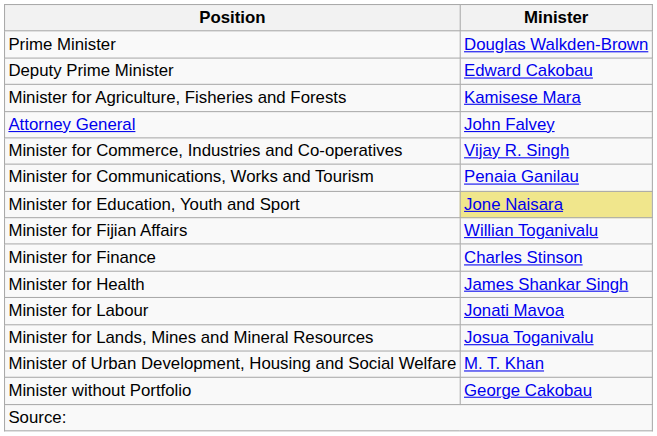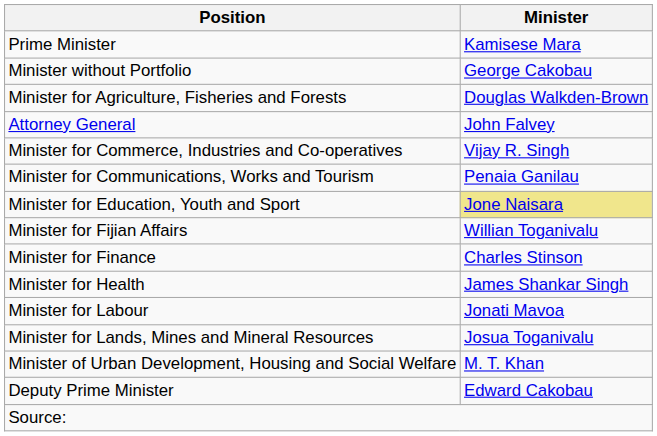 <table class=wikitable>
 <tr>
 <th>Position</th>
 <th>Minister</th>
 </tr>
 <tr>
 <td>Prime Minister</td>
-<td><a href='#'>Douglas Walkden-Brown</a></td>
+<td><a href='#'>Kamisese Mara</a></td>
 </tr>
 <tr>
-<td>Deputy Prime Minister</td>
-<td><a href='#'>Edward Cakobau</a></td>
+<td>Minister without Portfolio</td>
+<td><a href='#'>George Cakobau</a></td>
 </tr>
 <tr>
 <td>Minister for Agriculture, Fisheries and Forests</td>
-<td><a href='#'>Kamisese Mara</a></td>
+<td><a href='#'>Douglas Walkden-Brown</a></td>
 </tr>
 <tr>
 <td><a href='#'>Attorney General</a></td>
 <td><a href='#'>John Falvey</a></td>
 </tr>
 <tr>
 <td>Minister for Commerce, Industries and Co-operatives</td>
 <td><a href='#'>Vijay R. Singh</a></td>
 </tr>
 <tr>
 <td>Minister for Communications, Works and Tourism</td>
 <td><a href='#'>Penaia Ganilau</a></td>
 </tr>
 <tr>
 <td>Minister for Education, Youth and Sport</td>
 <td style="background: khaki;"><a href='#'>Jone Naisara</a></td>
 </tr>
 <tr>
 <td>Minister for Fijian Affairs</td>
 <td><a href='#'>Willian Toganivalu</a></td>
 </tr>
 <tr>
 <td>Minister for Finance</td>
 <td><a href='#'>Charles Stinson</a></td>
 </tr>
 <tr>
 <td>Minister for Health</td>
 <td><a href='#'>James Shankar Singh</a></td>
 </tr>
 <tr>
 <td>Minister for Labour</td>
 <td><a href='#'>Jonati Mavoa</a></td>
 </tr>
 <tr>
 <td>Minister for Lands, Mines and Mineral Resources</td>
 <td><a href='#'>Josua Toganivalu</a></td>
 </tr>
 <tr>
 <td>Minister of Urban Development, Housing and Social Welfare</td>
 <td><a href='#'>M. T. Khan</a></td>
 </tr>
 <tr>
-<td>Minister without Portfolio</td>
-<td><a href='#'>George Cakobau</a></td>
+<td>Deputy Prime Minister</td>
+<td><a href='#'>Edward Cakobau</a></td>
 </tr>
 <tr>
 <td colspan=2>Source: </td>
 </tr>
 </table>
